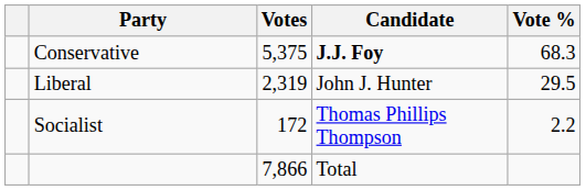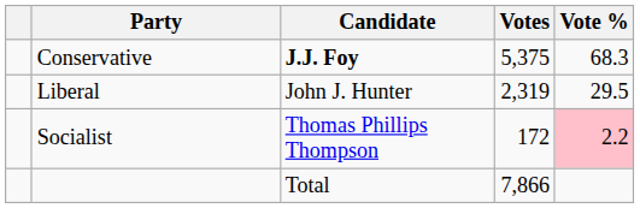 <table class="wikitable">
 <tr>
 <th></th>
 <th scope="col" width="175">Party</th>
+<th scope="col" width="150">Candidate</th>
 <th>Votes</th>
-<th scope="col" width="150">Candidate</th>
 <th>Vote %</th>
 </tr>
 <tr>
 <td>   </td>
 <td>Conservative</td>
+<td><strong>J.J. Foy</strong></td>
 <td align=right>5,375</td>
-<td><strong>J.J. Foy</strong></td>
 <td align=right>68.3</td>
 </tr>
 <tr>
 <td>   </td>
 <td>Liberal</td>
+<td>John J. Hunter</td>
 <td align=right>2,319</td>
-<td>John J. Hunter</td>
 <td align=right>29.5</td>
 </tr>
 <tr>
 <td>   </td>
 <td>Socialist</td>
+<td><a href='#'>Thomas Phillips Thompson</a></td>
 <td align=right>172</td>
-<td><a href='#'>Thomas Phillips Thompson</a></td>
-<td align=right>2.2</td>
+<td align=right style="background: pink;">2.2</td>
 </tr>
 <tr>
 <td></td>
 <td></td>
+<td>Total</td>
 <td align=right>7,866</td>
-<td>Total</td>
 <td></td>
 </tr>
 </table>
